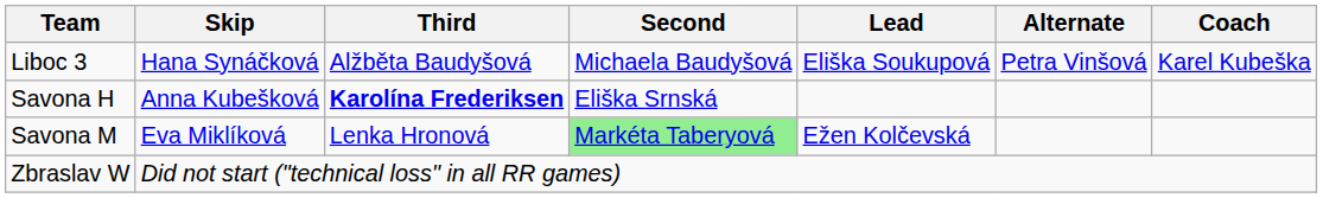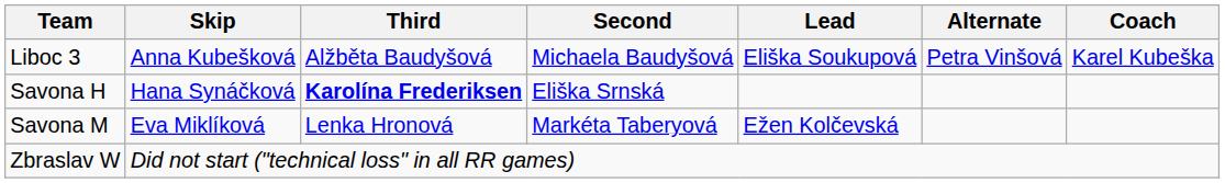 <table class= "wikitable">
 <tr>
 <th scope="col">Team</th>
 <th scope="col">Skip</th>
 <th scope="col">Third</th>
 <th scope="col">Second</th>
 <th scope="col">Lead</th>
 <th scope="col">Alternate</th>
 <th scope="col">Coach</th>
 </tr>
 <tr>
 <td>Liboc 3</td>
-<td><a href='#'>Hana Synáčková</a></td>
+<td><a href='#'>Anna Kubešková</a></td>
 <td><a href='#'>Alžběta Baudyšová</a></td>
 <td><a href='#'>Michaela Baudyšová</a></td>
 <td><a href='#'>Eliška Soukupová</a></td>
 <td><a href='#'>Petra Vinšová</a></td>
 <td><a href='#'>Karel Kubeška</a></td>
 </tr>
 <tr>
 <td>Savona H</td>
-<td><a href='#'>Anna Kubešková</a></td>
+<td><a href='#'>Hana Synáčková</a></td>
 <td><strong><a href='#'>Karolína Frederiksen</a></strong></td>
 <td><a href='#'>Eliška Srnská</a></td>
 <td></td>
 <td></td>
 <td></td>
 </tr>
 <tr>
 <td>Savona M</td>
 <td><a href='#'>Eva Miklíková</a></td>
 <td><a href='#'>Lenka Hronová</a></td>
-<td style="background: lightgreen;"><a href='#'>Markéta Taberyová</a></td>
+<td><a href='#'>Markéta Taberyová</a></td>
 <td><a href='#'>Ežen Kolčevská</a></td>
 <td></td>
 <td></td>
 </tr>
 <tr>
 <td>Zbraslav W</td>
 <td colspan=6><em>Did not start ("technical loss" in all RR games)</em></td>
 </tr>
 </table>
